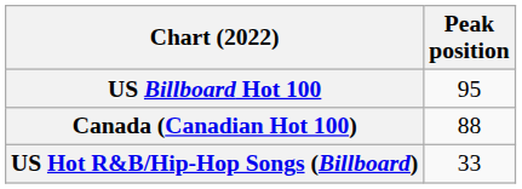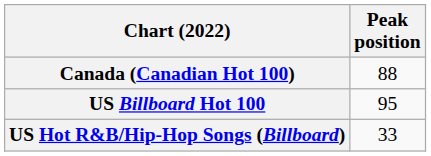 <table class="wikitable sortable plainrowheaders" style="text-align:center">
 <tr>
 <th scope="col">Chart (2022)</th>
 <th scope="col">Peak<br>position</th>
 </tr>
 <tr>
+<th scope="row">Canada (<a href='#'>Canadian Hot 100</a>)</th>
+<td>88</td>
+</tr>
+<tr>
 <th scope="row">US <a href='#'><em>Billboard</em> Hot 100</a></th>
 <td>95</td>
-</tr>
-<tr>
-<th scope="row">Canada (<a href='#'>Canadian Hot 100</a>)</th>
-<td>88</td>
 </tr>
 <tr>
 <th scope="row">US <a href='#'>Hot R&B/Hip-Hop Songs</a> (<em><a href='#'>Billboard</a></em>)</th>
 <td>33</td>
 </tr>
 </table>
